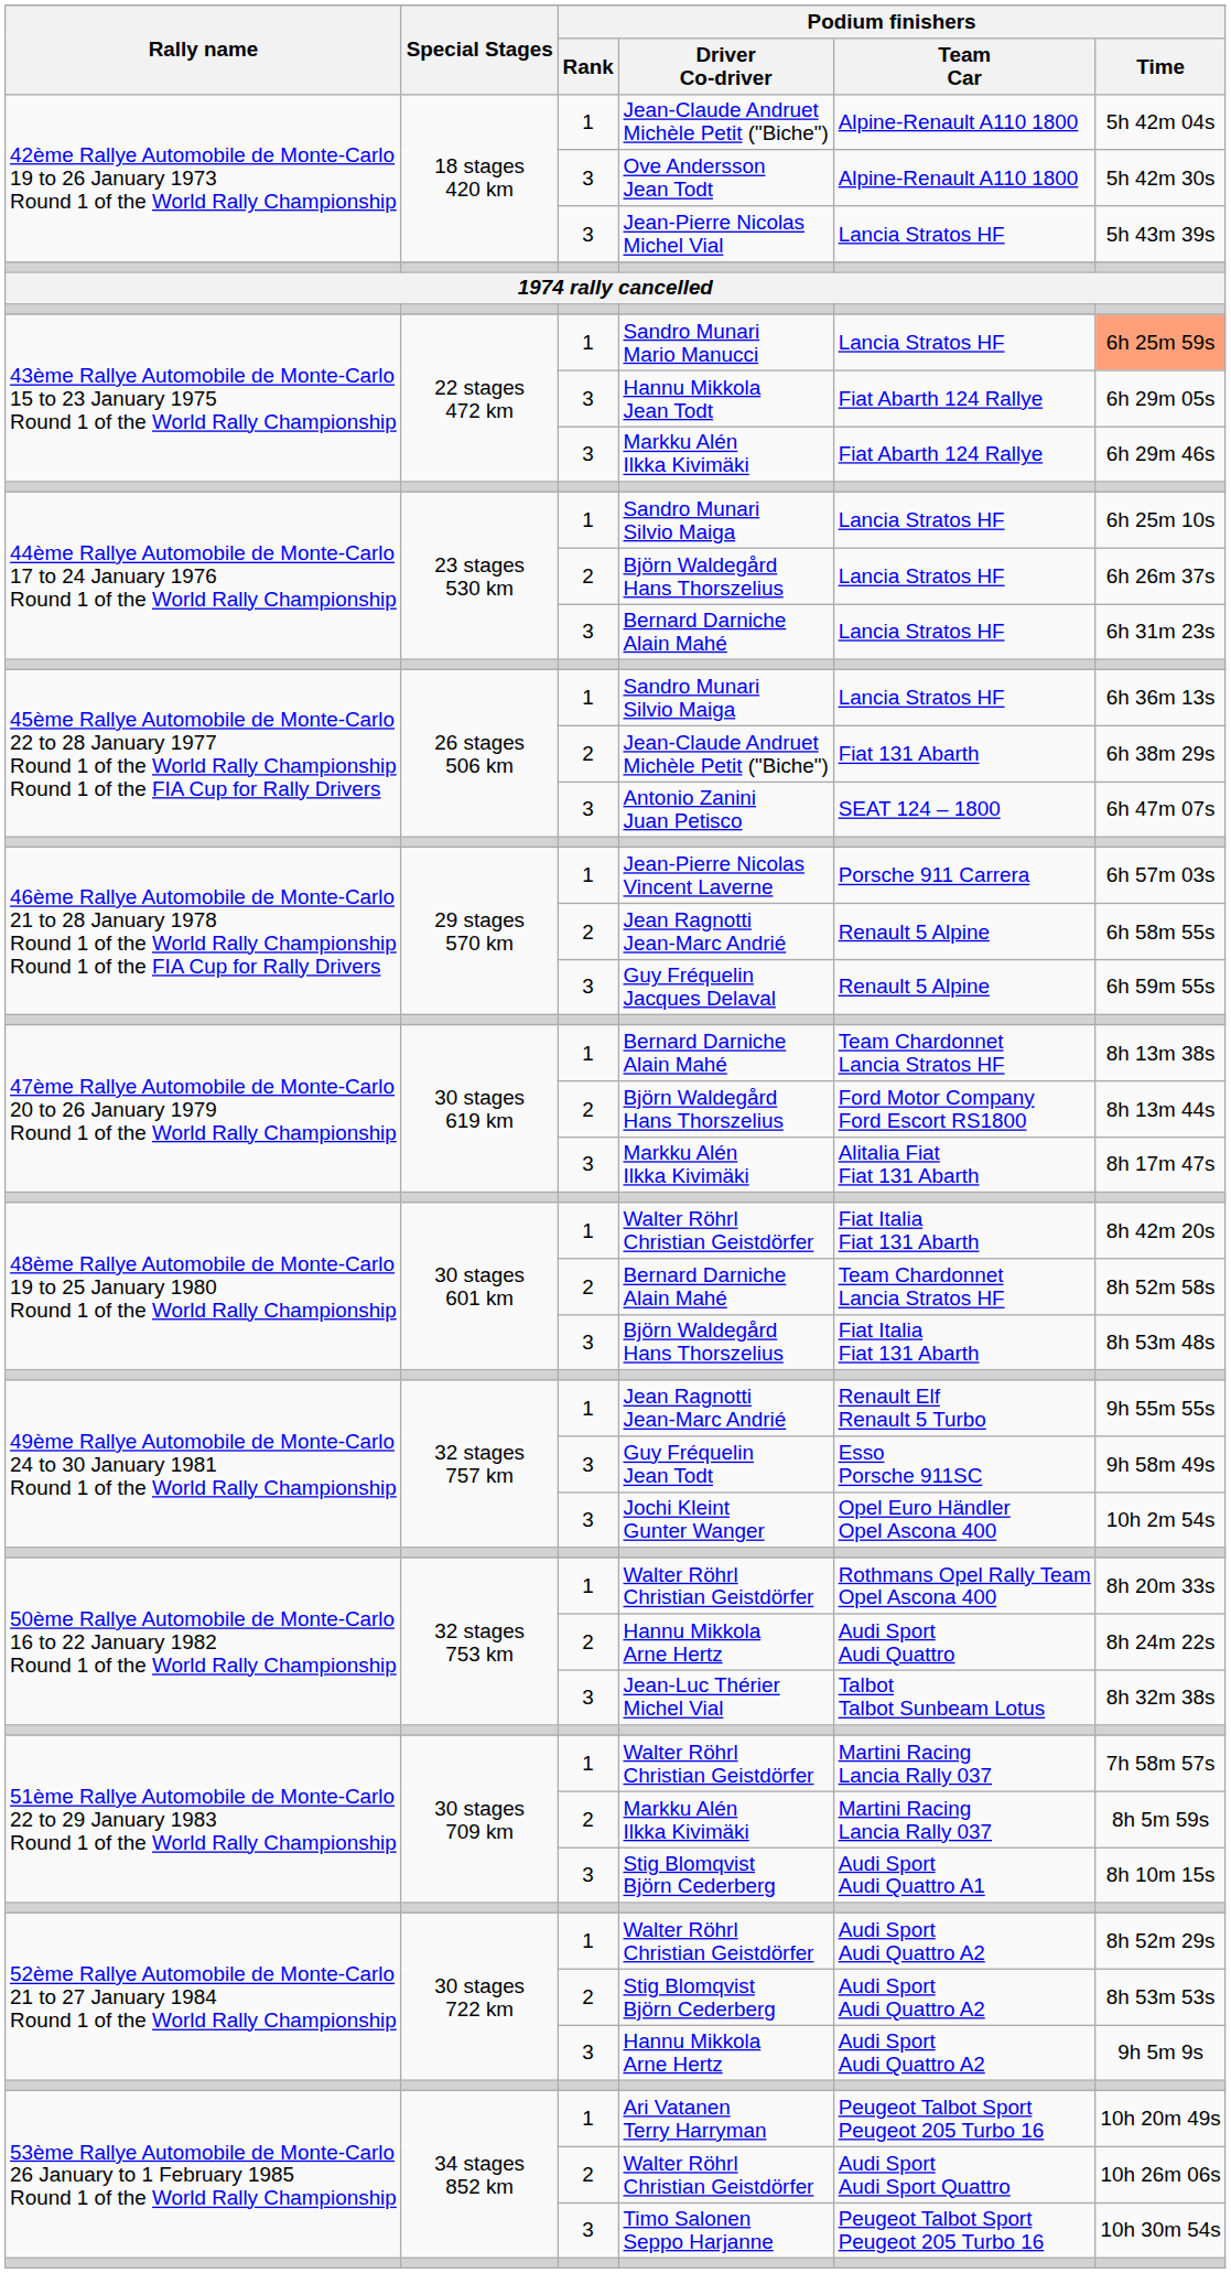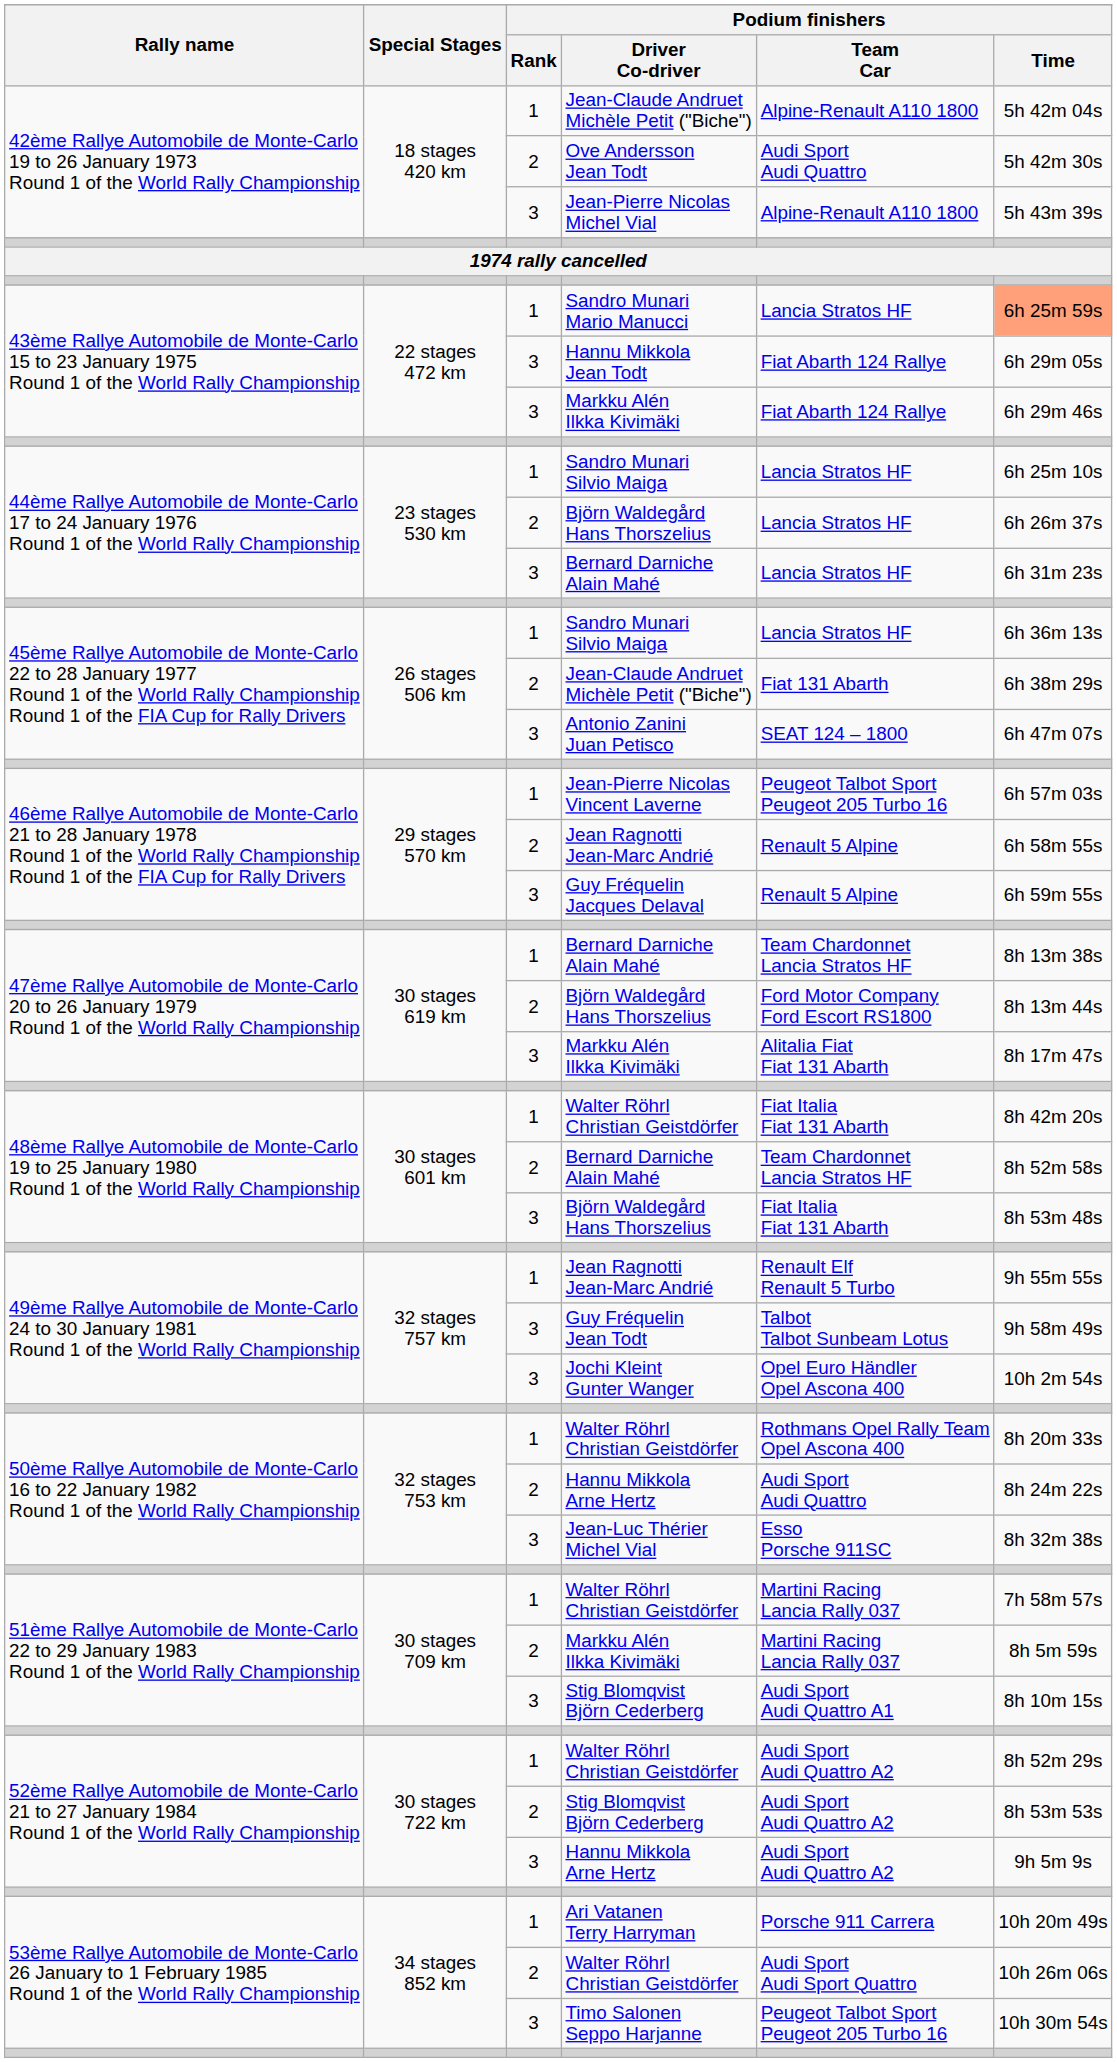 <table class="wikitable" style="font-size:90%;">
 <tr>
 </tr>
 <tr style="background:#efefef;">
 <th rowspan=2>Rally name</th>
 <th rowspan=2>Special Stages</th>
 <th colspan=4>Podium finishers</th>
 </tr>
 <tr>
 <th>Rank</th>
 <th>Driver<br>Co-driver</th>
 <th>Team<br>Car</th>
 <th>Time</th>
 </tr>
 <tr>
 <td rowspan=3><a href='#'>42ème Rallye Automobile de Monte-Carlo</a><br>19 to 26 January 1973<br>Round 1 of the <a href='#'>World Rally Championship</a></td>
 <td rowspan=3 align=center>18 stages<br>420 km</td>
 <td align=center>1</td>
 <td> <a href='#'>Jean-Claude Andruet</a><br> <a href='#'>Michèle Petit</a> ("Biche")</td>
 <td> <a href='#'>Alpine-Renault A110 1800</a></td>
 <td align=center>5h 42m 04s</td>
 </tr>
 <tr>
-<td align=center>3</td>
+<td align=center>2</td>
 <td> <a href='#'>Ove Andersson</a><br> <a href='#'>Jean Todt</a></td>
-<td> <a href='#'>Alpine-Renault A110 1800</a></td>
+<td> <a href='#'>Audi Sport</a><br>  <a href='#'>Audi Quattro</a></td>
 <td align=center>5h 42m 30s</td>
 </tr>
 <tr>
 <td align=center>3</td>
 <td> <a href='#'>Jean-Pierre Nicolas</a><br> <a href='#'>Michel Vial</a></td>
-<td> <a href='#'>Lancia Stratos HF</a></td>
+<td> <a href='#'>Alpine-Renault A110 1800</a></td>
 <td align=center>5h 43m 39s</td>
 </tr>
 <tr style="background:lightgrey;">
 <td></td>
 <td></td>
 <td></td>
 <td></td>
 <td></td>
 <td></td>
 </tr>
 <tr>
 <th colspan=6><em>1974 rally cancelled</em></th>
 </tr>
 <tr style="background:lightgrey;">
 <td></td>
 <td></td>
 <td></td>
 <td></td>
 <td></td>
 <td></td>
 </tr>
 <tr>
 <td rowspan=3><a href='#'>43ème Rallye Automobile de Monte-Carlo</a><br>15 to 23 January 1975<br>Round 1 of the <a href='#'>World Rally Championship</a></td>
 <td rowspan=3 align=center>22 stages<br>472 km</td>
 <td align=center>1</td>
 <td> <a href='#'>Sandro Munari</a><br>  <a href='#'>Mario Manucci</a></td>
 <td> <a href='#'>Lancia Stratos HF</a></td>
 <td align=center style="background: lightsalmon;">6h 25m 59s</td>
 </tr>
 <tr>
 <td align=center>3</td>
 <td> <a href='#'>Hannu Mikkola</a><br>  <a href='#'>Jean Todt</a></td>
 <td> <a href='#'>Fiat Abarth 124 Rallye</a></td>
 <td align=center>6h 29m 05s</td>
 </tr>
 <tr>
 <td align=center>3</td>
 <td> <a href='#'>Markku Alén</a><br>  <a href='#'>Ilkka Kivimäki</a></td>
 <td> <a href='#'>Fiat Abarth 124 Rallye</a></td>
 <td align=center>6h 29m 46s</td>
 </tr>
 <tr style="background:lightgrey;">
 <td></td>
 <td></td>
 <td></td>
 <td></td>
 <td></td>
 <td></td>
 </tr>
 <tr>
 <td rowspan=3><a href='#'>44ème Rallye Automobile de Monte-Carlo</a><br>17 to 24 January 1976<br>Round 1 of the <a href='#'>World Rally Championship</a></td>
 <td rowspan=3 align=center>23 stages<br>530 km</td>
 <td align=center>1</td>
 <td> <a href='#'>Sandro Munari</a><br>  <a href='#'>Silvio Maiga</a></td>
 <td> <a href='#'>Lancia Stratos HF</a></td>
 <td align=center>6h 25m 10s</td>
 </tr>
 <tr>
 <td align=center>2</td>
 <td> <a href='#'>Björn Waldegård</a><br>  <a href='#'>Hans Thorszelius</a></td>
 <td> <a href='#'>Lancia Stratos HF</a></td>
 <td align=center>6h 26m 37s</td>
 </tr>
 <tr>
 <td align=center>3</td>
 <td> <a href='#'>Bernard Darniche</a><br>  <a href='#'>Alain Mahé</a></td>
 <td> <a href='#'>Lancia Stratos HF</a></td>
 <td align=center>6h 31m 23s</td>
 </tr>
 <tr style="background:lightgrey;">
 <td></td>
 <td></td>
 <td></td>
 <td></td>
 <td></td>
 <td></td>
 </tr>
 <tr>
 <td rowspan=3><a href='#'>45ème Rallye Automobile de Monte-Carlo</a><br>22 to 28 January 1977<br>Round 1 of the <a href='#'>World Rally Championship</a><br>Round 1 of the <a href='#'>FIA Cup for Rally Drivers</a></td>
 <td rowspan=3 align=center>26 stages<br>506 km</td>
 <td align=center>1</td>
 <td> <a href='#'>Sandro Munari</a><br>  <a href='#'>Silvio Maiga</a></td>
 <td> <a href='#'>Lancia Stratos HF</a></td>
 <td align=center>6h 36m 13s</td>
 </tr>
 <tr>
 <td align=center>2</td>
 <td> <a href='#'>Jean-Claude Andruet</a><br>  <a href='#'>Michèle Petit</a> ("Biche")</td>
 <td> <a href='#'>Fiat 131 Abarth</a></td>
 <td align=center>6h 38m 29s</td>
 </tr>
 <tr>
 <td align=center>3</td>
 <td> <a href='#'>Antonio Zanini</a><br><a href='#'>Juan Petisco</a></td>
 <td> <a href='#'>SEAT 124 – 1800</a></td>
 <td align=center>6h 47m 07s</td>
 </tr>
 <tr style="background:lightgrey;">
 <td></td>
 <td></td>
 <td></td>
 <td></td>
 <td></td>
 <td></td>
 </tr>
 <tr>
 <td rowspan=3><a href='#'>46ème Rallye Automobile de Monte-Carlo</a><br>21 to 28 January 1978<br>Round 1 of the <a href='#'>World Rally Championship</a><br>Round 1 of the <a href='#'>FIA Cup for Rally Drivers</a></td>
 <td rowspan=3 align=center>29 stages<br> 570 km</td>
 <td align=center>1</td>
 <td> <a href='#'>Jean-Pierre Nicolas</a><br>  <a href='#'>Vincent Laverne</a></td>
-<td> <a href='#'>Porsche 911 Carrera</a></td>
+<td> <a href='#'>Peugeot Talbot Sport</a> <br>  <a href='#'>Peugeot 205 Turbo 16</a></td>
 <td align=center>6h 57m 03s</td>
 </tr>
 <tr>
 <td align=center>2</td>
 <td> <a href='#'>Jean Ragnotti</a><br>  <a href='#'>Jean-Marc Andrié</a></td>
 <td> <a href='#'>Renault 5 Alpine</a></td>
 <td align=center>6h 58m 55s</td>
 </tr>
 <tr>
 <td align=center>3</td>
 <td> <a href='#'>Guy Fréquelin</a><br>  <a href='#'>Jacques Delaval</a></td>
 <td> <a href='#'>Renault 5 Alpine</a></td>
 <td align=center>6h 59m 55s</td>
 </tr>
 <tr style="background:lightgrey;">
 <td></td>
 <td></td>
 <td></td>
 <td></td>
 <td></td>
 <td></td>
 </tr>
 <tr>
 <td rowspan=3><a href='#'>47ème Rallye Automobile de Monte-Carlo</a><br>20 to 26 January 1979<br>Round 1 of the <a href='#'>World Rally Championship</a></td>
 <td rowspan=3 align=center>30 stages<br>619 km</td>
 <td align=center>1</td>
 <td> <a href='#'>Bernard Darniche</a><br>  <a href='#'>Alain Mahé</a></td>
 <td> <a href='#'>Team Chardonnet</a><br> <a href='#'>Lancia Stratos HF</a></td>
 <td align=center>8h 13m 38s</td>
 </tr>
 <tr>
 <td align=center>2</td>
 <td> <a href='#'>Björn Waldegård</a><br>  <a href='#'>Hans Thorszelius</a></td>
 <td> <a href='#'>Ford Motor Company</a><br>  <a href='#'>Ford Escort RS1800</a></td>
 <td align=center>8h 13m 44s</td>
 </tr>
 <tr>
 <td align=center>3</td>
 <td> <a href='#'>Markku Alén</a><br>  <a href='#'>Ilkka Kivimäki</a></td>
 <td> <a href='#'>Alitalia Fiat</a><br>  <a href='#'>Fiat 131 Abarth</a></td>
 <td align=center>8h 17m 47s</td>
 </tr>
 <tr style="background:lightgrey;">
 <td></td>
 <td></td>
 <td></td>
 <td></td>
 <td></td>
 <td></td>
 </tr>
 <tr>
 <td rowspan=3><a href='#'>48ème Rallye Automobile de Monte-Carlo</a><br>19 to 25 January 1980<br>Round 1 of the <a href='#'>World Rally Championship</a></td>
 <td rowspan=3 align=center>30 stages<br>601 km</td>
 <td align=center>1</td>
 <td> <a href='#'>Walter Röhrl</a><br>  <a href='#'>Christian Geistdörfer</a></td>
 <td> <a href='#'>Fiat Italia</a><br>  <a href='#'>Fiat 131 Abarth</a></td>
 <td align=center>8h 42m 20s</td>
 </tr>
 <tr>
 <td align=center>2</td>
 <td> <a href='#'>Bernard Darniche</a><br>  <a href='#'>Alain Mahé</a></td>
 <td> <a href='#'>Team Chardonnet</a><br>  <a href='#'>Lancia Stratos HF</a></td>
 <td align=center>8h 52m 58s</td>
 </tr>
 <tr>
 <td align=center>3</td>
 <td> <a href='#'>Björn Waldegård</a><br>  <a href='#'>Hans Thorszelius</a></td>
 <td> <a href='#'>Fiat Italia</a><br>  <a href='#'>Fiat 131 Abarth</a></td>
 <td align=center>8h 53m 48s</td>
 </tr>
 <tr style="background:lightgrey;">
 <td></td>
 <td></td>
 <td></td>
 <td></td>
 <td></td>
 <td></td>
 </tr>
 <tr>
 <td rowspan=3><a href='#'>49ème Rallye Automobile de Monte-Carlo</a><br>24 to 30 January 1981<br>Round 1 of the <a href='#'>World Rally Championship</a></td>
 <td rowspan=3 align=center>32 stages<br>757 km</td>
 <td align=center>1</td>
 <td> <a href='#'>Jean Ragnotti</a><br>  <a href='#'>Jean-Marc Andrié</a></td>
 <td> <a href='#'>Renault Elf</a><br>  <a href='#'>Renault 5 Turbo</a></td>
 <td align=center>9h 55m 55s</td>
 </tr>
 <tr>
 <td align=center>3</td>
 <td> <a href='#'>Guy Fréquelin</a><br>  <a href='#'>Jean Todt</a></td>
-<td> <a href='#'>Esso</a><br>  <a href='#'>Porsche 911SC</a></td>
+<td> <a href='#'>Talbot</a><br>  <a href='#'>Talbot Sunbeam Lotus</a></td>
 <td align=center>9h 58m 49s</td>
 </tr>
 <tr>
 <td align=center>3</td>
 <td> <a href='#'>Jochi Kleint</a><br>  <a href='#'>Gunter Wanger</a></td>
 <td> <a href='#'>Opel Euro Händler</a><br>  <a href='#'>Opel Ascona 400</a></td>
 <td align=center>10h 2m 54s</td>
 </tr>
 <tr style="background:lightgrey;">
 <td></td>
 <td></td>
 <td></td>
 <td></td>
 <td></td>
 <td></td>
 </tr>
 <tr>
 <td rowspan=3><a href='#'>50ème Rallye Automobile de Monte-Carlo</a><br> 16 to 22 January 1982<br>Round 1 of the <a href='#'>World Rally Championship</a></td>
 <td rowspan=3 align=center>32 stages<br> 753 km</td>
 <td align=center>1</td>
 <td> <a href='#'>Walter Röhrl</a><br>  <a href='#'>Christian Geistdörfer</a></td>
 <td> <a href='#'>Rothmans Opel Rally Team</a><br>  <a href='#'>Opel Ascona 400</a></td>
 <td align=center>8h 20m 33s</td>
 </tr>
 <tr>
 <td align=center>2</td>
 <td> <a href='#'>Hannu Mikkola</a><br>  <a href='#'>Arne Hertz</a></td>
 <td> <a href='#'>Audi Sport</a><br>  <a href='#'>Audi Quattro</a></td>
 <td align=center>8h 24m 22s</td>
 </tr>
 <tr>
 <td align=center>3</td>
 <td> <a href='#'>Jean-Luc Thérier</a><br>  <a href='#'>Michel Vial</a></td>
-<td> <a href='#'>Talbot</a><br>  <a href='#'>Talbot Sunbeam Lotus</a></td>
+<td> <a href='#'>Esso</a><br>  <a href='#'>Porsche 911SC</a></td>
 <td align=center>8h 32m 38s</td>
 </tr>
 <tr style="background:lightgrey;">
 <td></td>
 <td></td>
 <td></td>
 <td></td>
 <td></td>
 <td></td>
 </tr>
 <tr>
 <td rowspan=3><a href='#'>51ème Rallye Automobile de Monte-Carlo</a><br> 22 to 29 January 1983<br>Round 1 of the <a href='#'>World Rally Championship</a></td>
 <td rowspan=3 align=center>30 stages<br> 709 km</td>
 <td align=center>1</td>
 <td> <a href='#'>Walter Röhrl</a> <br>  <a href='#'>Christian Geistdörfer</a></td>
 <td> <a href='#'>Martini Racing</a> <br>  <a href='#'>Lancia Rally 037</a></td>
 <td align=center>7h 58m 57s</td>
 </tr>
 <tr>
 <td align=center>2</td>
 <td> <a href='#'>Markku Alén</a> <br>  <a href='#'>Ilkka Kivimäki</a></td>
 <td> <a href='#'>Martini Racing</a> <br>  <a href='#'>Lancia Rally 037</a></td>
 <td align=center>8h 5m 59s</td>
 </tr>
 <tr>
 <td align=center>3</td>
 <td> <a href='#'>Stig Blomqvist</a> <br>  <a href='#'>Björn Cederberg</a></td>
 <td> <a href='#'>Audi Sport</a> <br>  <a href='#'>Audi Quattro A1</a></td>
 <td align=center>8h 10m 15s</td>
 </tr>
 <tr style="background:lightgrey;">
 <td></td>
 <td></td>
 <td></td>
 <td></td>
 <td></td>
 <td></td>
 </tr>
 <tr>
 <td rowspan=3><a href='#'>52ème Rallye Automobile de Monte-Carlo</a><br> 21 to 27 January 1984<br>Round 1 of the <a href='#'>World Rally Championship</a></td>
 <td rowspan=3 align=center>30 stages<br> 722 km</td>
 <td align=center>1</td>
 <td> <a href='#'>Walter Röhrl</a> <br>  <a href='#'>Christian Geistdörfer</a></td>
 <td> <a href='#'>Audi Sport</a> <br>  <a href='#'>Audi Quattro A2</a></td>
 <td align=center>8h 52m 29s</td>
 </tr>
 <tr>
 <td align=center>2</td>
 <td> <a href='#'>Stig Blomqvist</a> <br>  <a href='#'>Björn Cederberg</a></td>
 <td> <a href='#'>Audi Sport</a> <br>  <a href='#'>Audi Quattro A2</a></td>
 <td align=center>8h 53m 53s</td>
 </tr>
 <tr>
 <td align=center>3</td>
 <td> <a href='#'>Hannu Mikkola</a> <br>  <a href='#'>Arne Hertz</a></td>
 <td> <a href='#'>Audi Sport</a> <br>  <a href='#'>Audi Quattro A2</a></td>
 <td align=center>9h 5m 9s</td>
 </tr>
 <tr style="background:lightgrey;">
 <td></td>
 <td></td>
 <td></td>
 <td></td>
 <td></td>
 <td></td>
 </tr>
 <tr>
 <td rowspan=3><a href='#'>53ème Rallye Automobile de Monte-Carlo</a><br> 26 January to 1 February 1985<br>Round 1 of the <a href='#'>World Rally Championship</a></td>
 <td rowspan=3 align=center>34 stages<br> 852 km</td>
 <td align=center>1</td>
 <td> <a href='#'>Ari Vatanen</a> <br>  <a href='#'>Terry Harryman</a></td>
-<td> <a href='#'>Peugeot Talbot Sport</a> <br>  <a href='#'>Peugeot 205 Turbo 16</a></td>
+<td> <a href='#'>Porsche 911 Carrera</a></td>
 <td align=center>10h 20m 49s</td>
 </tr>
 <tr>
 <td align=center>2</td>
 <td> <a href='#'>Walter Röhrl</a> <br>  <a href='#'>Christian Geistdörfer</a></td>
 <td> <a href='#'>Audi Sport</a> <br>  <a href='#'>Audi Sport Quattro</a></td>
 <td align=center>10h 26m 06s</td>
 </tr>
 <tr>
 <td align=center>3</td>
 <td> <a href='#'>Timo Salonen</a> <br>  <a href='#'>Seppo Harjanne</a></td>
 <td> <a href='#'>Peugeot Talbot Sport</a> <br>  <a href='#'>Peugeot 205 Turbo 16</a></td>
 <td align=center>10h 30m 54s</td>
 </tr>
 <tr style="background:lightgrey;">
 <td></td>
 <td></td>
 <td></td>
 <td></td>
 <td></td>
 <td></td>
 </tr>
 </table>
